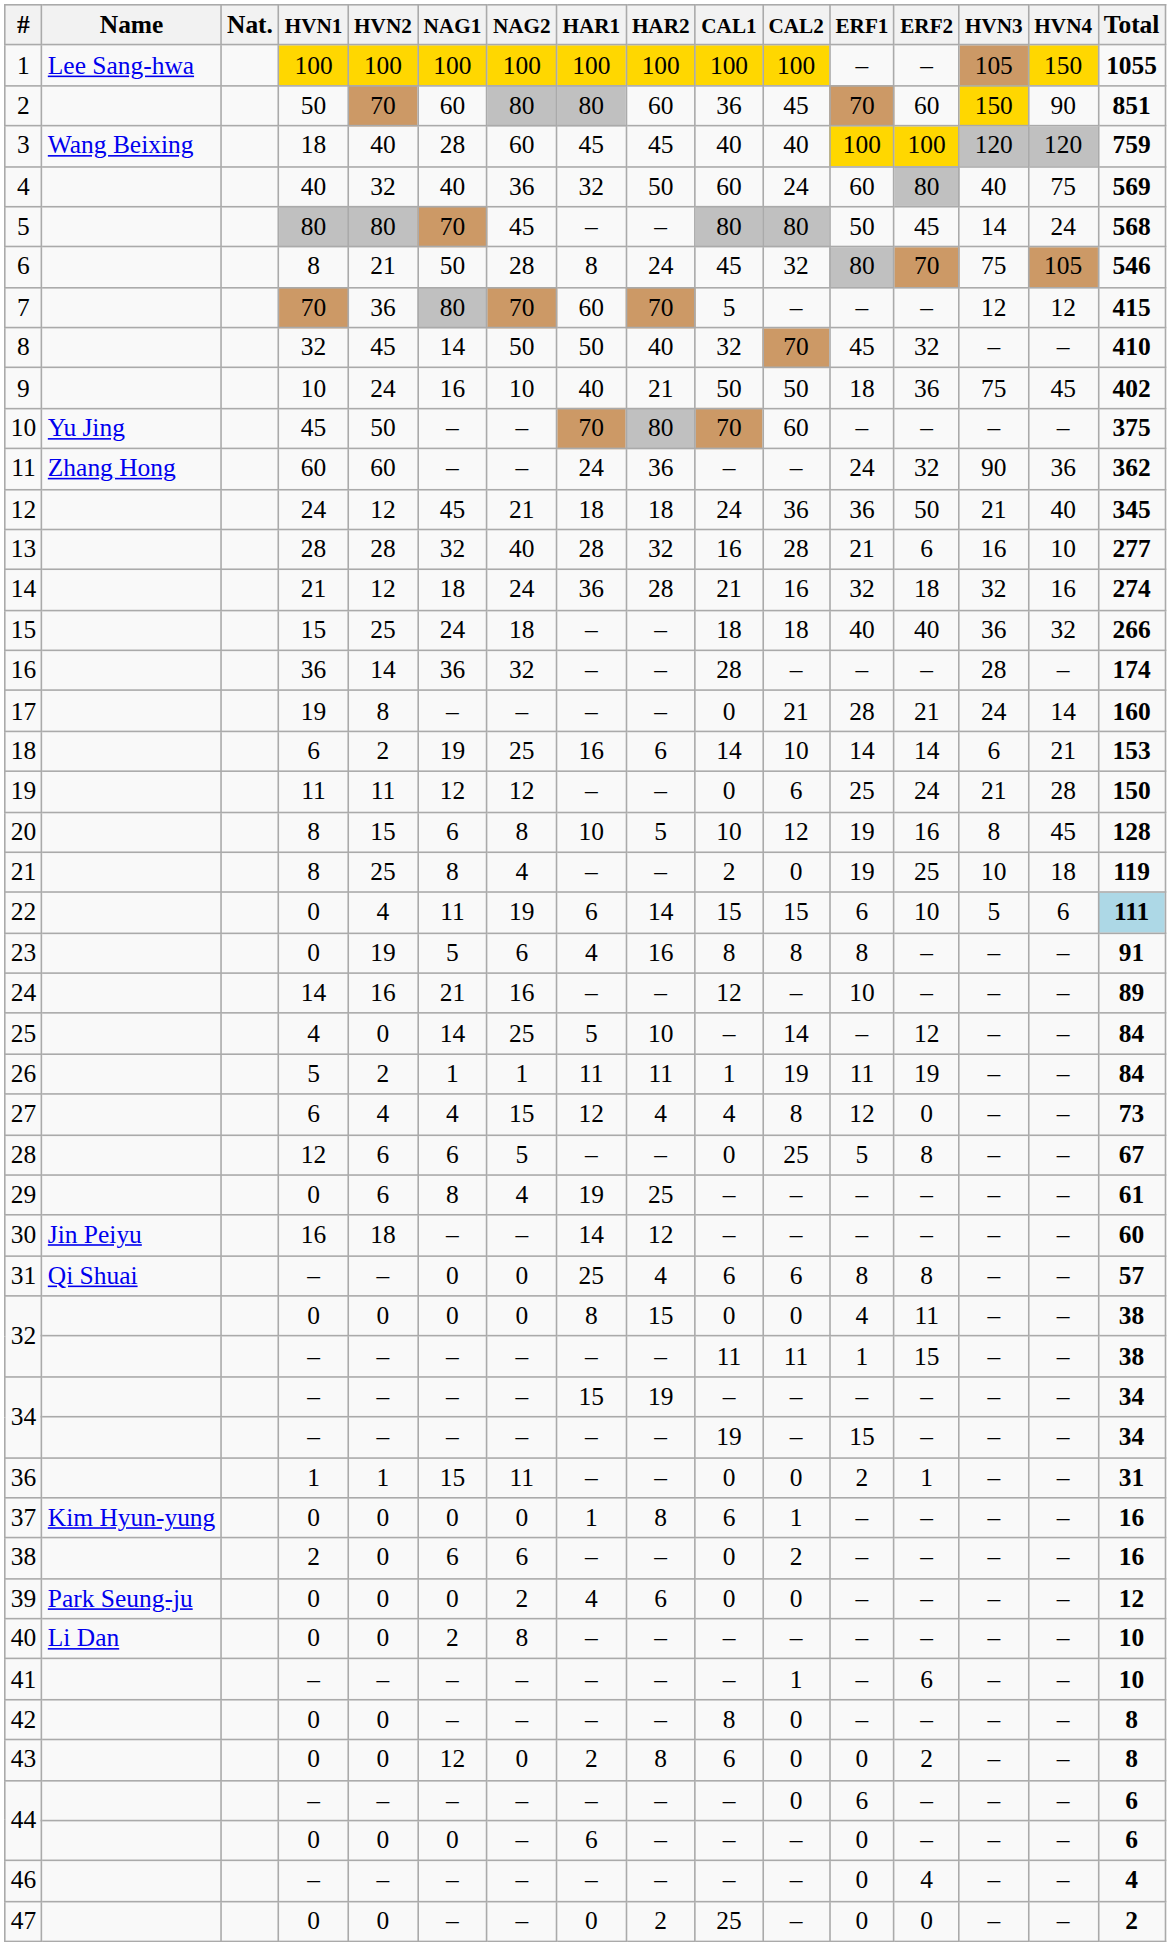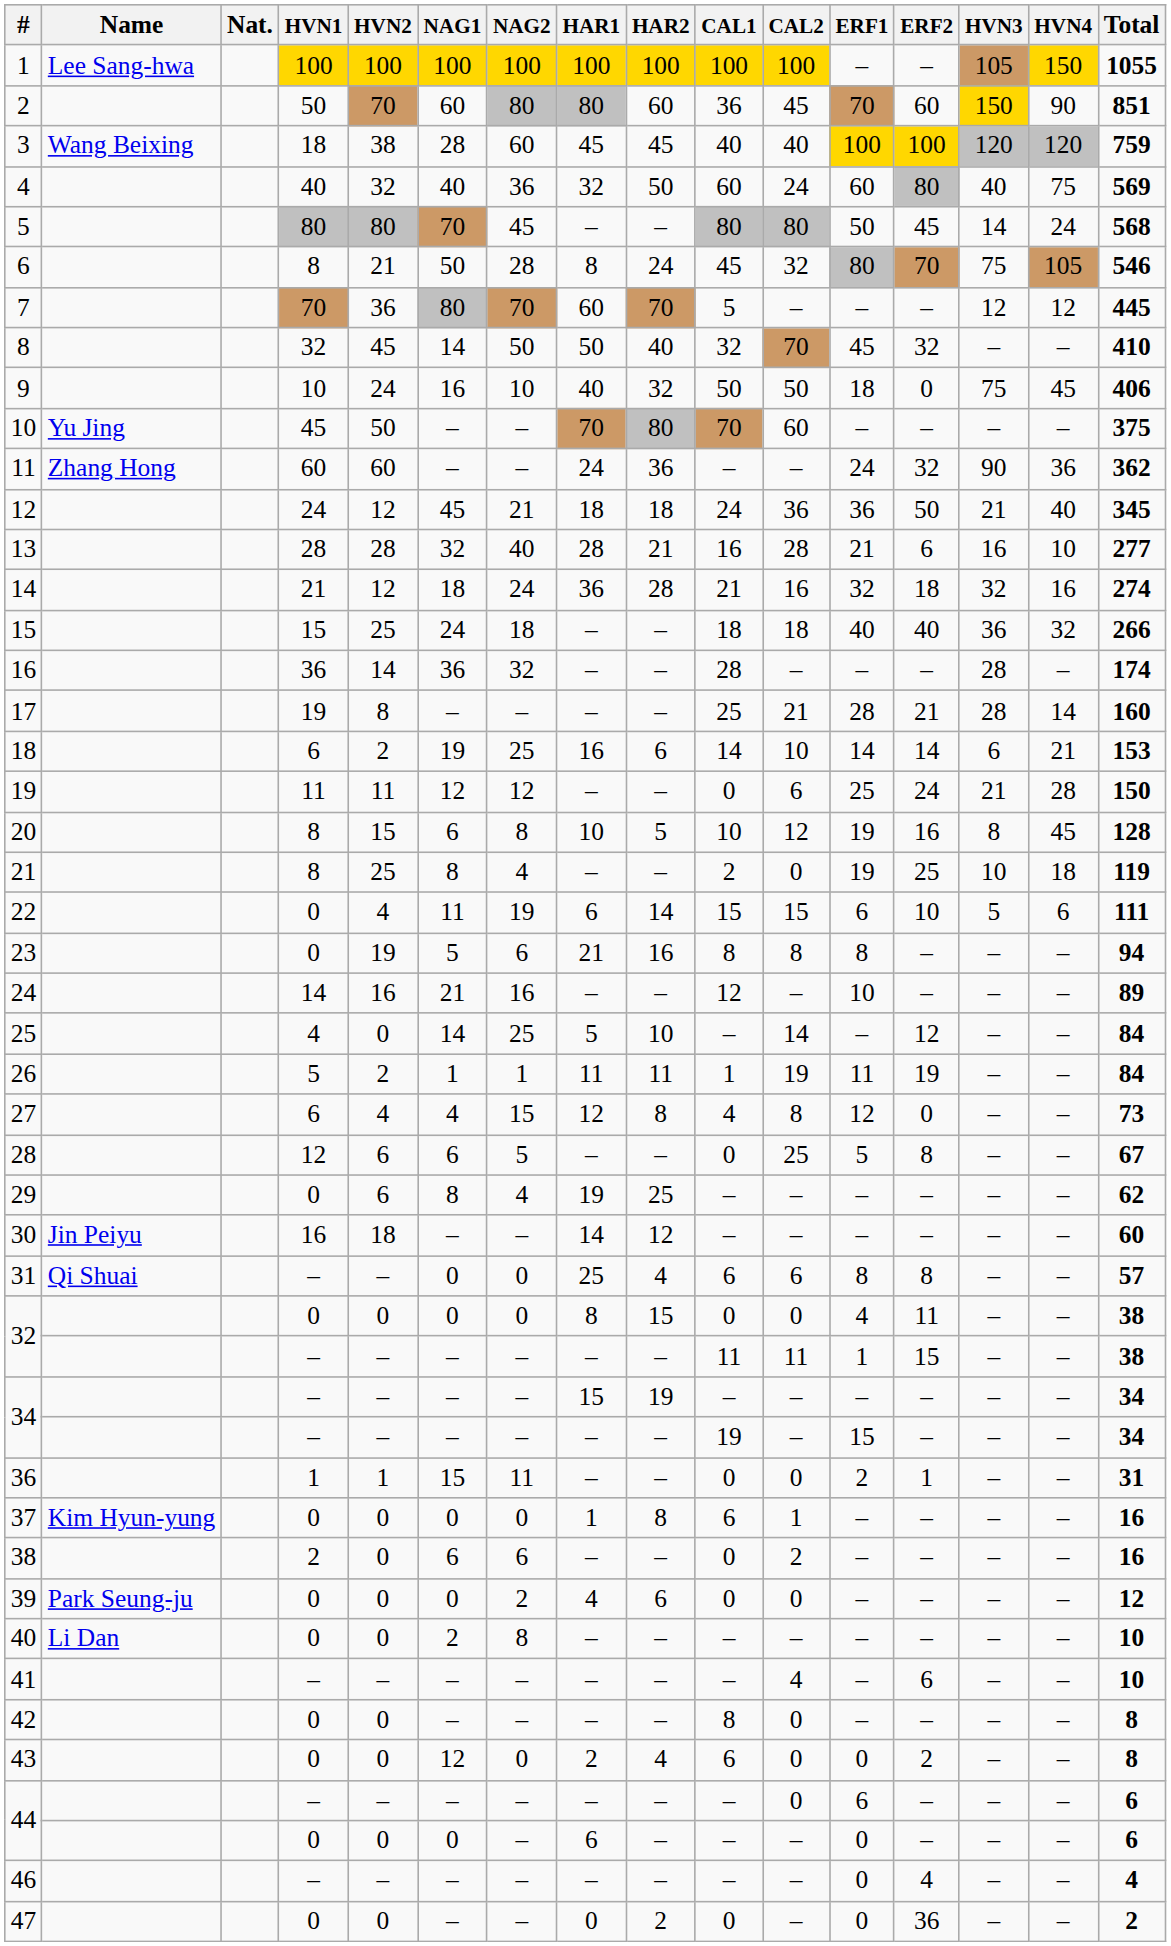 <table class="wikitable sortable" style="text-align:center;">
 <tr>
 <th>#</th>
 <th>Name</th>
 <th>Nat.</th>
 <th><small>HVN1</small></th>
 <th><small>HVN2</small></th>
 <th><small>NAG1</small></th>
 <th><small>NAG2</small></th>
 <th><small>HAR1</small></th>
 <th><small>HAR2</small></th>
 <th><small>CAL1</small></th>
 <th><small>CAL2</small></th>
 <th><small>ERF1</small></th>
 <th><small>ERF2</small></th>
 <th><small>HVN3</small></th>
 <th><small>HVN4</small></th>
 <th>Total</th>
 </tr>
 <tr>
 <td>1</td>
 <td align=left><a href='#'>Lee Sang-hwa</a></td>
 <td></td>
 <td bgcolor="gold">100</td>
 <td bgcolor="gold">100</td>
 <td bgcolor="gold">100</td>
 <td bgcolor="gold">100</td>
 <td bgcolor="gold">100</td>
 <td bgcolor="gold">100</td>
 <td bgcolor="gold">100</td>
 <td bgcolor="gold">100</td>
 <td>–</td>
 <td>–</td>
 <td bgcolor=CC9966>105</td>
 <td bgcolor="gold">150</td>
 <td><strong>1055</strong></td>
 </tr>
 <tr>
 <td>2</td>
 <td align=left></td>
 <td></td>
 <td>50</td>
 <td bgcolor=CC9966>70</td>
 <td>60</td>
 <td bgcolor="silver">80</td>
 <td bgcolor="silver">80</td>
 <td>60</td>
 <td>36</td>
 <td>45</td>
 <td bgcolor=CC9966>70</td>
 <td>60</td>
 <td bgcolor="gold">150</td>
 <td>90</td>
 <td><strong>851</strong></td>
 </tr>
 <tr>
 <td>3</td>
 <td align=left><a href='#'>Wang Beixing</a></td>
 <td></td>
 <td>18</td>
-<td>40</td>
+<td>38</td>
 <td>28</td>
 <td>60</td>
 <td>45</td>
 <td>45</td>
 <td>40</td>
 <td>40</td>
 <td bgcolor="gold">100</td>
 <td bgcolor="gold">100</td>
 <td bgcolor="silver">120</td>
 <td bgcolor="silver">120</td>
 <td><strong>759</strong></td>
 </tr>
 <tr>
 <td>4</td>
 <td align=left></td>
 <td></td>
 <td>40</td>
 <td>32</td>
 <td>40</td>
 <td>36</td>
 <td>32</td>
 <td>50</td>
 <td>60</td>
 <td>24</td>
 <td>60</td>
 <td bgcolor="silver">80</td>
 <td>40</td>
 <td>75</td>
 <td><strong>569</strong></td>
 </tr>
 <tr>
 <td>5</td>
 <td align=left></td>
 <td></td>
 <td bgcolor="silver">80</td>
 <td bgcolor="silver">80</td>
 <td bgcolor=CC9966>70</td>
 <td>45</td>
 <td>–</td>
 <td>–</td>
 <td bgcolor="silver">80</td>
 <td bgcolor="silver">80</td>
 <td>50</td>
 <td>45</td>
 <td>14</td>
 <td>24</td>
 <td><strong>568</strong></td>
 </tr>
 <tr>
 <td>6</td>
 <td align=left></td>
 <td></td>
 <td>8</td>
 <td>21</td>
 <td>50</td>
 <td>28</td>
 <td>8</td>
 <td>24</td>
 <td>45</td>
 <td>32</td>
 <td bgcolor="silver">80</td>
 <td bgcolor=CC9966>70</td>
 <td>75</td>
 <td bgcolor=CC9966>105</td>
 <td><strong>546</strong></td>
 </tr>
 <tr>
 <td>7</td>
 <td align=left></td>
 <td></td>
 <td bgcolor=CC9966>70</td>
 <td>36</td>
 <td bgcolor="silver">80</td>
 <td bgcolor=CC9966>70</td>
 <td>60</td>
 <td bgcolor=CC9966>70</td>
 <td>5</td>
 <td>–</td>
 <td>–</td>
 <td>–</td>
 <td>12</td>
 <td>12</td>
-<td><strong>415</strong></td>
+<td><strong>445</strong></td>
 </tr>
 <tr>
 <td>8</td>
 <td align=left></td>
 <td></td>
 <td>32</td>
 <td>45</td>
 <td>14</td>
 <td>50</td>
 <td>50</td>
 <td>40</td>
 <td>32</td>
 <td bgcolor=CC9966>70</td>
 <td>45</td>
 <td>32</td>
 <td>–</td>
 <td>–</td>
 <td><strong>410</strong></td>
 </tr>
 <tr>
 <td>9</td>
 <td align=left></td>
 <td></td>
 <td>10</td>
 <td>24</td>
 <td>16</td>
 <td>10</td>
 <td>40</td>
-<td>21</td>
+<td>32</td>
 <td>50</td>
 <td>50</td>
 <td>18</td>
-<td>36</td>
+<td>0</td>
 <td>75</td>
 <td>45</td>
-<td><strong>402</strong></td>
+<td><strong>406</strong></td>
 </tr>
 <tr>
 <td>10</td>
 <td align=left><a href='#'>Yu Jing</a></td>
 <td></td>
 <td>45</td>
 <td>50</td>
 <td>–</td>
 <td>–</td>
 <td bgcolor=CC9966>70</td>
 <td bgcolor="silver">80</td>
 <td bgcolor=CC9966>70</td>
 <td>60</td>
 <td>–</td>
 <td>–</td>
 <td>–</td>
 <td>–</td>
 <td><strong>375</strong></td>
 </tr>
 <tr>
 <td>11</td>
 <td align=left><a href='#'>Zhang Hong</a></td>
 <td></td>
 <td>60</td>
 <td>60</td>
 <td>–</td>
 <td>–</td>
 <td>24</td>
 <td>36</td>
 <td>–</td>
 <td>–</td>
 <td>24</td>
 <td>32</td>
 <td>90</td>
 <td>36</td>
 <td><strong>362</strong></td>
 </tr>
 <tr>
 <td>12</td>
 <td align=left></td>
 <td></td>
 <td>24</td>
 <td>12</td>
 <td>45</td>
 <td>21</td>
 <td>18</td>
 <td>18</td>
 <td>24</td>
 <td>36</td>
 <td>36</td>
 <td>50</td>
 <td>21</td>
 <td>40</td>
 <td><strong>345</strong></td>
 </tr>
 <tr>
 <td>13</td>
 <td align=left></td>
 <td></td>
 <td>28</td>
 <td>28</td>
 <td>32</td>
 <td>40</td>
 <td>28</td>
-<td>32</td>
+<td>21</td>
 <td>16</td>
 <td>28</td>
 <td>21</td>
 <td>6</td>
 <td>16</td>
 <td>10</td>
 <td><strong>277</strong></td>
 </tr>
 <tr>
 <td>14</td>
 <td align=left></td>
 <td></td>
 <td>21</td>
 <td>12</td>
 <td>18</td>
 <td>24</td>
 <td>36</td>
 <td>28</td>
 <td>21</td>
 <td>16</td>
 <td>32</td>
 <td>18</td>
 <td>32</td>
 <td>16</td>
 <td><strong>274</strong></td>
 </tr>
 <tr>
 <td>15</td>
 <td align=left></td>
 <td></td>
 <td>15</td>
 <td>25</td>
 <td>24</td>
 <td>18</td>
 <td>–</td>
 <td>–</td>
 <td>18</td>
 <td>18</td>
 <td>40</td>
 <td>40</td>
 <td>36</td>
 <td>32</td>
 <td><strong>266</strong></td>
 </tr>
 <tr>
 <td>16</td>
 <td align=left></td>
 <td></td>
 <td>36</td>
 <td>14</td>
 <td>36</td>
 <td>32</td>
 <td>–</td>
 <td>–</td>
 <td>28</td>
 <td>–</td>
 <td>–</td>
 <td>–</td>
 <td>28</td>
 <td>–</td>
 <td><strong>174</strong></td>
 </tr>
 <tr>
 <td>17</td>
 <td align=left></td>
 <td></td>
 <td>19</td>
 <td>8</td>
 <td>–</td>
 <td>–</td>
 <td>–</td>
 <td>–</td>
-<td>0</td>
+<td>25</td>
 <td>21</td>
 <td>28</td>
 <td>21</td>
-<td>24</td>
+<td>28</td>
 <td>14</td>
 <td><strong>160</strong></td>
 </tr>
 <tr>
 <td>18</td>
 <td align=left></td>
 <td></td>
 <td>6</td>
 <td>2</td>
 <td>19</td>
 <td>25</td>
 <td>16</td>
 <td>6</td>
 <td>14</td>
 <td>10</td>
 <td>14</td>
 <td>14</td>
 <td>6</td>
 <td>21</td>
 <td><strong>153</strong></td>
 </tr>
 <tr>
 <td>19</td>
 <td align=left></td>
 <td></td>
 <td>11</td>
 <td>11</td>
 <td>12</td>
 <td>12</td>
 <td>–</td>
 <td>–</td>
 <td>0</td>
 <td>6</td>
 <td>25</td>
 <td>24</td>
 <td>21</td>
 <td>28</td>
 <td><strong>150</strong></td>
 </tr>
 <tr>
 <td>20</td>
 <td align=left></td>
 <td></td>
 <td>8</td>
 <td>15</td>
 <td>6</td>
 <td>8</td>
 <td>10</td>
 <td>5</td>
 <td>10</td>
 <td>12</td>
 <td>19</td>
 <td>16</td>
 <td>8</td>
 <td>45</td>
 <td><strong>128</strong></td>
 </tr>
 <tr>
 <td>21</td>
 <td align=left></td>
 <td></td>
 <td>8</td>
 <td>25</td>
 <td>8</td>
 <td>4</td>
 <td>–</td>
 <td>–</td>
 <td>2</td>
 <td>0</td>
 <td>19</td>
 <td>25</td>
 <td>10</td>
 <td>18</td>
 <td><strong>119</strong></td>
 </tr>
 <tr>
 <td>22</td>
 <td align=left></td>
 <td></td>
 <td>0</td>
 <td>4</td>
 <td>11</td>
 <td>19</td>
 <td>6</td>
 <td>14</td>
 <td>15</td>
 <td>15</td>
 <td>6</td>
 <td>10</td>
 <td>5</td>
 <td>6</td>
-<td style="background: lightblue;"><strong>111</strong></td>
+<td><strong>111</strong></td>
 </tr>
 <tr>
 <td>23</td>
 <td align=left></td>
 <td></td>
 <td>0</td>
 <td>19</td>
 <td>5</td>
 <td>6</td>
-<td>4</td>
+<td>21</td>
 <td>16</td>
 <td>8</td>
 <td>8</td>
 <td>8</td>
 <td>–</td>
 <td>–</td>
 <td>–</td>
-<td><strong>91</strong></td>
+<td><strong>94</strong></td>
 </tr>
 <tr>
 <td>24</td>
 <td align=left></td>
 <td></td>
 <td>14</td>
 <td>16</td>
 <td>21</td>
 <td>16</td>
 <td>–</td>
 <td>–</td>
 <td>12</td>
 <td>–</td>
 <td>10</td>
 <td>–</td>
 <td>–</td>
 <td>–</td>
 <td><strong>89</strong></td>
 </tr>
 <tr>
 <td>25</td>
 <td align=left></td>
 <td></td>
 <td>4</td>
 <td>0</td>
 <td>14</td>
 <td>25</td>
 <td>5</td>
 <td>10</td>
 <td>–</td>
 <td>14</td>
 <td>–</td>
 <td>12</td>
 <td>–</td>
 <td>–</td>
 <td><strong>84</strong></td>
 </tr>
 <tr>
 <td>26</td>
 <td align=left></td>
 <td></td>
 <td>5</td>
 <td>2</td>
 <td>1</td>
 <td>1</td>
 <td>11</td>
 <td>11</td>
 <td>1</td>
 <td>19</td>
 <td>11</td>
 <td>19</td>
 <td>–</td>
 <td>–</td>
 <td><strong>84</strong></td>
 </tr>
 <tr>
 <td>27</td>
 <td align=left></td>
 <td></td>
 <td>6</td>
 <td>4</td>
 <td>4</td>
 <td>15</td>
 <td>12</td>
-<td>4</td>
+<td>8</td>
 <td>4</td>
 <td>8</td>
 <td>12</td>
 <td>0</td>
 <td>–</td>
 <td>–</td>
 <td><strong>73</strong></td>
 </tr>
 <tr>
 <td>28</td>
 <td align=left></td>
 <td></td>
 <td>12</td>
 <td>6</td>
 <td>6</td>
 <td>5</td>
 <td>–</td>
 <td>–</td>
 <td>0</td>
 <td>25</td>
 <td>5</td>
 <td>8</td>
 <td>–</td>
 <td>–</td>
 <td><strong>67</strong></td>
 </tr>
 <tr>
 <td>29</td>
 <td align=left></td>
 <td></td>
 <td>0</td>
 <td>6</td>
 <td>8</td>
 <td>4</td>
 <td>19</td>
 <td>25</td>
 <td>–</td>
 <td>–</td>
 <td>–</td>
 <td>–</td>
 <td>–</td>
 <td>–</td>
-<td><strong>61</strong></td>
+<td><strong>62</strong></td>
 </tr>
 <tr>
 <td>30</td>
 <td align=left><a href='#'>Jin Peiyu</a></td>
 <td></td>
 <td>16</td>
 <td>18</td>
 <td>–</td>
 <td>–</td>
 <td>14</td>
 <td>12</td>
 <td>–</td>
 <td>–</td>
 <td>–</td>
 <td>–</td>
 <td>–</td>
 <td>–</td>
 <td><strong>60</strong></td>
 </tr>
 <tr>
 <td>31</td>
 <td align=left><a href='#'>Qi Shuai</a></td>
 <td></td>
 <td>–</td>
 <td>–</td>
 <td>0</td>
 <td>0</td>
 <td>25</td>
 <td>4</td>
 <td>6</td>
 <td>6</td>
 <td>8</td>
 <td>8</td>
 <td>–</td>
 <td>–</td>
 <td><strong>57</strong></td>
 </tr>
 <tr>
 <td rowspan=2>32</td>
 <td align=left></td>
 <td></td>
 <td>0</td>
 <td>0</td>
 <td>0</td>
 <td>0</td>
 <td>8</td>
 <td>15</td>
 <td>0</td>
 <td>0</td>
 <td>4</td>
 <td>11</td>
 <td>–</td>
 <td>–</td>
 <td><strong>38</strong></td>
 </tr>
 <tr>
 <td align=left></td>
 <td></td>
 <td>–</td>
 <td>–</td>
 <td>–</td>
 <td>–</td>
 <td>–</td>
 <td>–</td>
 <td>11</td>
 <td>11</td>
 <td>1</td>
 <td>15</td>
 <td>–</td>
 <td>–</td>
 <td><strong>38</strong></td>
 </tr>
 <tr>
 <td rowspan=2>34</td>
 <td align=left></td>
 <td></td>
 <td>–</td>
 <td>–</td>
 <td>–</td>
 <td>–</td>
 <td>15</td>
 <td>19</td>
 <td>–</td>
 <td>–</td>
 <td>–</td>
 <td>–</td>
 <td>–</td>
 <td>–</td>
 <td><strong>34</strong></td>
 </tr>
 <tr>
 <td align=left></td>
 <td></td>
 <td>–</td>
 <td>–</td>
 <td>–</td>
 <td>–</td>
 <td>–</td>
 <td>–</td>
 <td>19</td>
 <td>–</td>
 <td>15</td>
 <td>–</td>
 <td>–</td>
 <td>–</td>
 <td><strong>34</strong></td>
 </tr>
 <tr>
 <td>36</td>
 <td align=left></td>
 <td></td>
 <td>1</td>
 <td>1</td>
 <td>15</td>
 <td>11</td>
 <td>–</td>
 <td>–</td>
 <td>0</td>
 <td>0</td>
 <td>2</td>
 <td>1</td>
 <td>–</td>
 <td>–</td>
 <td><strong>31</strong></td>
 </tr>
 <tr>
 <td>37</td>
 <td align=left><a href='#'>Kim Hyun-yung</a></td>
 <td></td>
 <td>0</td>
 <td>0</td>
 <td>0</td>
 <td>0</td>
 <td>1</td>
 <td>8</td>
 <td>6</td>
 <td>1</td>
 <td>–</td>
 <td>–</td>
 <td>–</td>
 <td>–</td>
 <td><strong>16</strong></td>
 </tr>
 <tr>
 <td>38</td>
 <td align=left></td>
 <td></td>
 <td>2</td>
 <td>0</td>
 <td>6</td>
 <td>6</td>
 <td>–</td>
 <td>–</td>
 <td>0</td>
 <td>2</td>
 <td>–</td>
 <td>–</td>
 <td>–</td>
 <td>–</td>
 <td><strong>16</strong></td>
 </tr>
 <tr>
 <td>39</td>
 <td align=left><a href='#'>Park Seung-ju</a></td>
 <td></td>
 <td>0</td>
 <td>0</td>
 <td>0</td>
 <td>2</td>
 <td>4</td>
 <td>6</td>
 <td>0</td>
 <td>0</td>
 <td>–</td>
 <td>–</td>
 <td>–</td>
 <td>–</td>
 <td><strong>12</strong></td>
 </tr>
 <tr>
 <td>40</td>
 <td align=left><a href='#'>Li Dan</a></td>
 <td></td>
 <td>0</td>
 <td>0</td>
 <td>2</td>
 <td>8</td>
 <td>–</td>
 <td>–</td>
 <td>–</td>
 <td>–</td>
 <td>–</td>
 <td>–</td>
 <td>–</td>
 <td>–</td>
 <td><strong>10</strong></td>
 </tr>
 <tr>
 <td>41</td>
 <td align=left></td>
 <td></td>
 <td>–</td>
 <td>–</td>
 <td>–</td>
 <td>–</td>
 <td>–</td>
 <td>–</td>
 <td>–</td>
-<td>1</td>
+<td>4</td>
 <td>–</td>
 <td>6</td>
 <td>–</td>
 <td>–</td>
 <td><strong>10</strong></td>
 </tr>
 <tr>
 <td>42</td>
 <td align=left></td>
 <td></td>
 <td>0</td>
 <td>0</td>
 <td>–</td>
 <td>–</td>
 <td>–</td>
 <td>–</td>
 <td>8</td>
 <td>0</td>
 <td>–</td>
 <td>–</td>
 <td>–</td>
 <td>–</td>
 <td><strong>8</strong></td>
 </tr>
 <tr>
 <td>43</td>
 <td align=left></td>
 <td></td>
 <td>0</td>
 <td>0</td>
 <td>12</td>
 <td>0</td>
 <td>2</td>
-<td>8</td>
+<td>4</td>
 <td>6</td>
 <td>0</td>
 <td>0</td>
 <td>2</td>
 <td>–</td>
 <td>–</td>
 <td><strong>8</strong></td>
 </tr>
 <tr>
 <td rowspan=2>44</td>
 <td align=left></td>
 <td></td>
 <td>–</td>
 <td>–</td>
 <td>–</td>
 <td>–</td>
 <td>–</td>
 <td>–</td>
 <td>–</td>
 <td>0</td>
 <td>6</td>
 <td>–</td>
 <td>–</td>
 <td>–</td>
 <td><strong>6</strong></td>
 </tr>
 <tr>
 <td align=left></td>
 <td></td>
 <td>0</td>
 <td>0</td>
 <td>0</td>
 <td>–</td>
 <td>6</td>
 <td>–</td>
 <td>–</td>
 <td>–</td>
 <td>0</td>
 <td>–</td>
 <td>–</td>
 <td>–</td>
 <td><strong>6</strong></td>
 </tr>
 <tr>
 <td>46</td>
 <td align=left></td>
 <td></td>
 <td>–</td>
 <td>–</td>
 <td>–</td>
 <td>–</td>
 <td>–</td>
 <td>–</td>
 <td>–</td>
 <td>–</td>
 <td>0</td>
 <td>4</td>
 <td>–</td>
 <td>–</td>
 <td><strong>4</strong></td>
 </tr>
 <tr>
 <td>47</td>
 <td align=left></td>
 <td></td>
 <td>0</td>
 <td>0</td>
 <td>–</td>
 <td>–</td>
 <td>0</td>
 <td>2</td>
-<td>25</td>
+<td>0</td>
 <td>–</td>
 <td>0</td>
-<td>0</td>
+<td>36</td>
 <td>–</td>
 <td>–</td>
 <td><strong>2</strong></td>
 </tr>
 </table>
